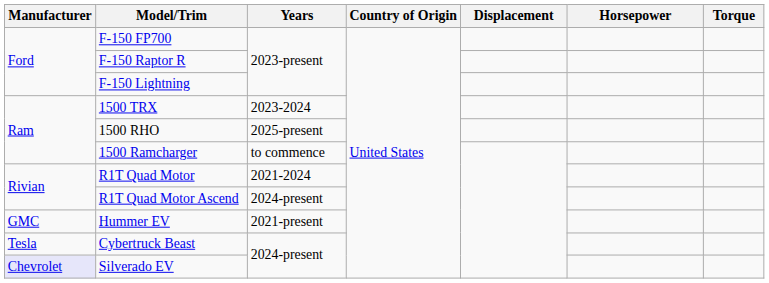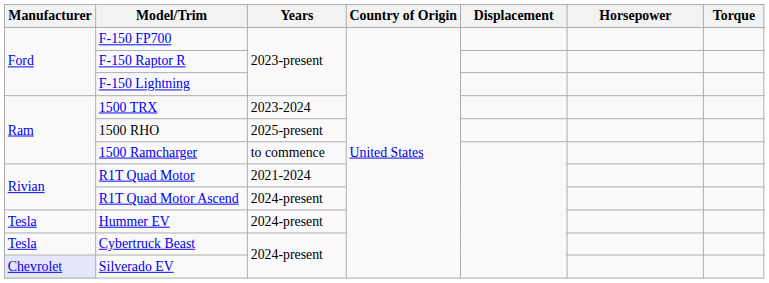 <table class="wikitable sortable" style="font-size: 90%;">
 <tr>
 <th style="width:12%;">Manufacturer</th>
 <th style="width:20%;">Model/Trim</th>
 <th style="width:13%;">Years</th>
 <th style="width:15%;">Country of Origin</th>
 <th>Displacement</th>
 <th style="width:18%;">Horsepower</th>
 <th>Torque</th>
 </tr>
 <tr>
 <td rowspan="3"><a href='#'>Ford</a></td>
 <td><a href='#'>F-150 FP700</a></td>
 <td rowspan="3">2023-present</td>
 <td rowspan="11"><a href='#'>United States</a></td>
 <td></td>
 <td></td>
 <td></td>
 </tr>
 <tr>
 <td><a href='#'>F-150 Raptor R</a></td>
 <td></td>
 <td></td>
 <td></td>
 </tr>
 <tr>
 <td><a href='#'>F-150 Lightning</a></td>
 <td></td>
 <td></td>
 <td></td>
 </tr>
 <tr>
 <td rowspan="3"><a href='#'>Ram</a></td>
 <td><a href='#'>1500 TRX</a></td>
 <td>2023-2024</td>
 <td></td>
 <td></td>
 <td></td>
 </tr>
 <tr>
 <td>1500 RHO</td>
 <td>2025-present</td>
 <td></td>
 <td></td>
 <td></td>
 </tr>
 <tr>
 <td><a href='#'>1500 Ramcharger</a></td>
 <td>to commence</td>
 <td rowspan="6"></td>
 <td></td>
 <td></td>
 </tr>
 <tr>
 <td rowspan="2"><a href='#'>Rivian</a></td>
 <td><a href='#'>R1T Quad Motor</a></td>
 <td>2021-2024</td>
 <td></td>
 <td></td>
 </tr>
 <tr>
 <td><a href='#'>R1T Quad Motor Ascend</a></td>
 <td>2024-present</td>
 <td></td>
 <td></td>
 </tr>
 <tr>
-<td><a href='#'>GMC</a></td>
+<td><a href='#'>Tesla</a></td>
 <td><a href='#'>Hummer EV</a></td>
-<td>2021-present</td>
+<td>2024-present</td>
 <td></td>
 <td></td>
 </tr>
 <tr>
 <td><a href='#'>Tesla</a></td>
 <td><a href='#'>Cybertruck Beast</a></td>
 <td rowspan="2">2024-present</td>
 <td></td>
 <td></td>
 </tr>
 <tr>
 <td style="background: lavender;"><a href='#'>Chevrolet</a></td>
 <td><a href='#'>Silverado EV</a></td>
 <td></td>
 <td></td>
 </tr>
 </table>
